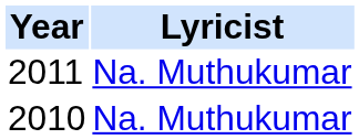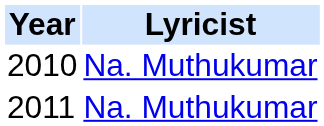 <table cellspacing="1" cellpadding="1" border="0">
 <tr bgcolor="#d1e4fd">
 <th>Year</th>
 <th>Lyricist</th>
 </tr>
 <tr>
+<td>2010</td>
+<td><a href='#'>Na. Muthukumar</a></td>
+</tr>
+<tr>
 <td>2011</td>
 <td><a href='#'>Na. Muthukumar</a></td>
 </tr>
-<tr>
-<td>2010</td>
-<td><a href='#'>Na. Muthukumar</a></td>
-</tr>
 </table>
